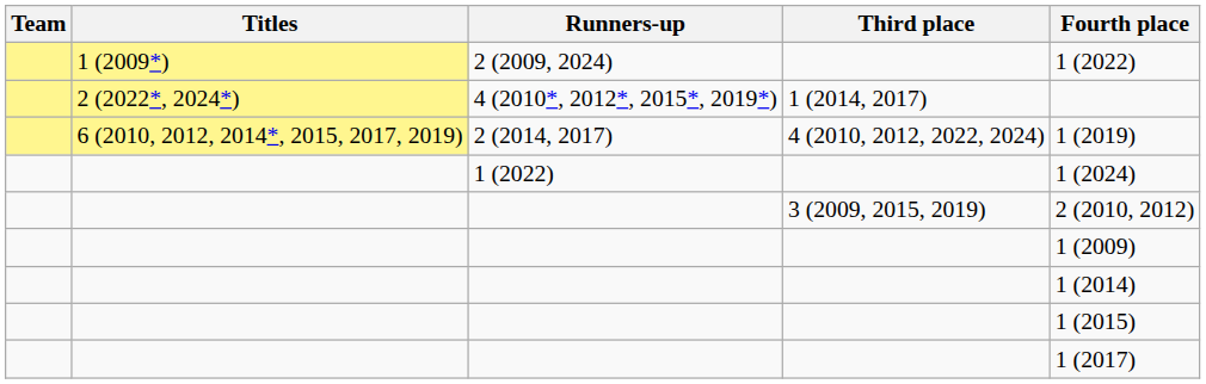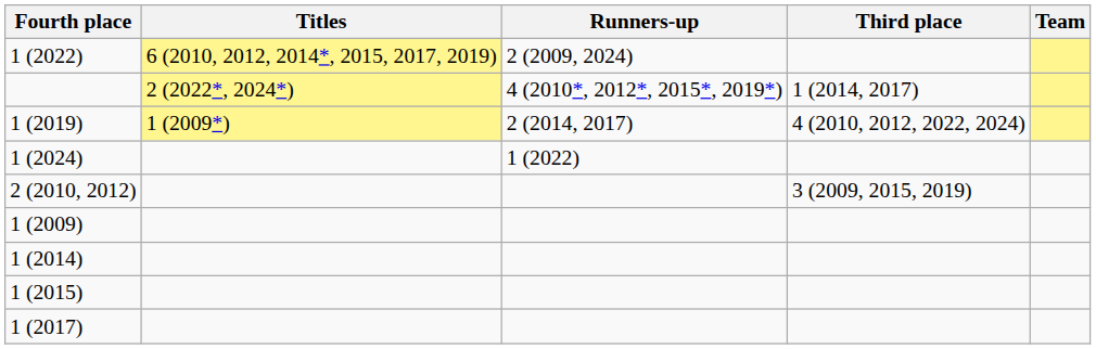 <table class="wikitable sortable">
 <tr>
-<th>Team</th>
+<th>Fourth place</th>
 <th>Titles</th>
 <th>Runners-up</th>
 <th>Third place</th>
-<th>Fourth place</th>
+<th>Team</th>
 </tr>
 <tr>
-<td style=background:#FFF68F></td>
-<td style=background:#FFF68F>1 (2009<a href='#'>*</a>)</td>
+<td>1 (2022)</td>
+<td style=background:#FFF68F>6 (2010, 2012, 2014<a href='#'>*</a>, 2015, 2017, 2019)</td>
 <td>2 (2009, 2024)</td>
 <td></td>
-<td>1 (2022)</td>
+<td style=background:#FFF68F></td>
 </tr>
 <tr>
-<td style=background:#FFF68F></td>
+<td></td>
 <td style=background:#FFF68F>2 (2022<a href='#'>*</a>, 2024<a href='#'>*</a>)</td>
 <td>4 (2010<a href='#'>*</a>, 2012<a href='#'>*</a>, 2015<a href='#'>*</a>, 2019<a href='#'>*</a>)</td>
 <td>1 (2014, 2017)</td>
+<td style=background:#FFF68F></td>
+</tr>
+<tr>
+<td>1 (2019)</td>
+<td style=background:#FFF68F>1 (2009<a href='#'>*</a>)</td>
+<td>2 (2014, 2017)</td>
+<td>4 (2010, 2012, 2022, 2024)</td>
+<td style=background:#FFF68F></td>
+</tr>
+<tr>
+<td>1 (2024)</td>
+<td></td>
+<td>1 (2022)</td>
+<td></td>
 <td></td>
 </tr>
 <tr>
-<td style=background:#FFF68F></td>
-<td style=background:#FFF68F>6 (2010, 2012, 2014<a href='#'>*</a>, 2015, 2017, 2019)</td>
-<td>2 (2014, 2017)</td>
-<td>4 (2010, 2012, 2022, 2024)</td>
-<td>1 (2019)</td>
-</tr>
-<tr>
-<td></td>
-<td></td>
-<td>1 (2022)</td>
-<td></td>
-<td>1 (2024)</td>
-</tr>
-<tr>
-<td></td>
+<td>2 (2010, 2012)</td>
 <td></td>
 <td></td>
 <td>3 (2009, 2015, 2019)</td>
-<td>2 (2010, 2012)</td>
+<td></td>
 </tr>
 <tr>
+<td>1 (2009)</td>
 <td></td>
 <td></td>
 <td></td>
 <td></td>
-<td>1 (2009)</td>
 </tr>
 <tr>
+<td>1 (2014)</td>
 <td></td>
 <td></td>
 <td></td>
 <td></td>
-<td>1 (2014)</td>
 </tr>
 <tr>
+<td>1 (2015)</td>
 <td></td>
 <td></td>
 <td></td>
 <td></td>
-<td>1 (2015)</td>
 </tr>
 <tr>
+<td>1 (2017)</td>
 <td></td>
 <td></td>
 <td></td>
 <td></td>
-<td>1 (2017)</td>
 </tr>
 </table>
